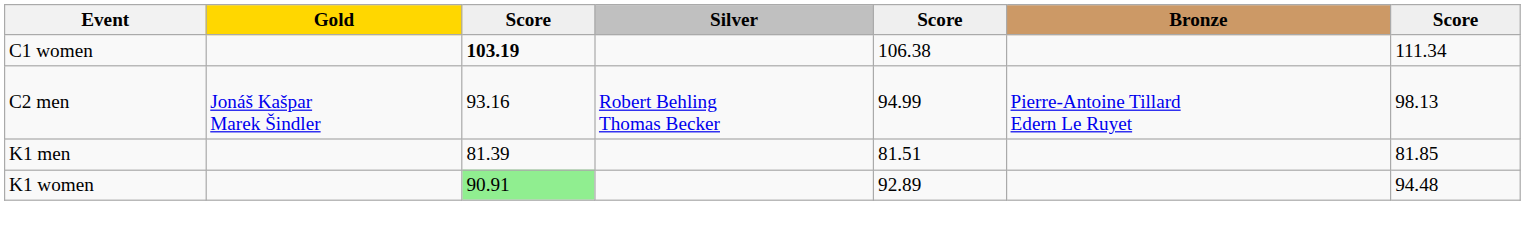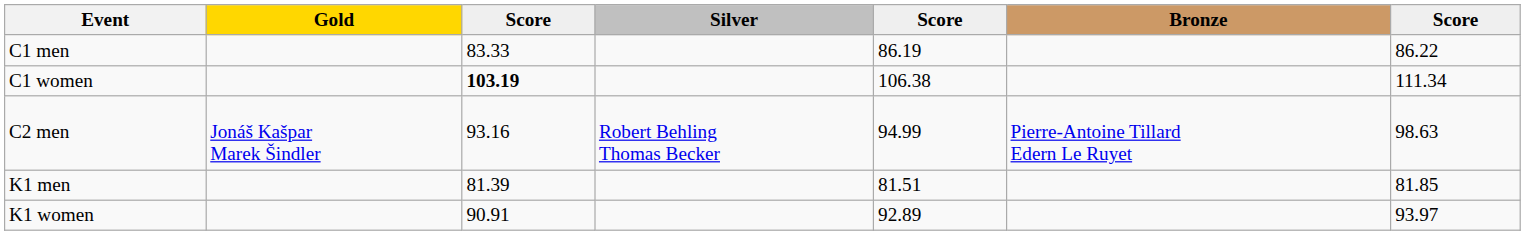 <table class="wikitable" width=100%>
 <tr>
 <th>Event</th>
 <td align=center bgcolor="gold"><strong>Gold</strong></td>
 <td align=center bgcolor="EFEFEF"><strong>Score</strong></td>
 <td align=center bgcolor="silver"><strong>Silver</strong></td>
 <td align=center bgcolor="EFEFEF"><strong>Score</strong></td>
 <td align=center bgcolor="CC9966"><strong>Bronze</strong></td>
 <td align=center bgcolor="EFEFEF"><strong>Score</strong></td>
+</tr>
+<tr>
+<td>C1 men</td>
+<td></td>
+<td>83.33</td>
+<td></td>
+<td>86.19</td>
+<td></td>
+<td>86.22</td>
 </tr>
 <tr>
 <td>C1 women</td>
 <td></td>
 <td><strong>103.19</strong></td>
 <td></td>
 <td>106.38</td>
 <td></td>
 <td>111.34</td>
 </tr>
 <tr>
 <td>C2 men</td>
 <td><br><a href='#'>Jonáš Kašpar</a><br><a href='#'>Marek Šindler</a></td>
 <td>93.16</td>
 <td><br><a href='#'>Robert Behling</a><br><a href='#'>Thomas Becker</a></td>
 <td>94.99</td>
 <td><br><a href='#'>Pierre-Antoine Tillard</a><br><a href='#'>Edern Le Ruyet</a></td>
-<td>98.13</td>
+<td>98.63</td>
 </tr>
 <tr>
 <td>K1 men</td>
 <td></td>
 <td>81.39</td>
 <td></td>
 <td>81.51</td>
 <td></td>
 <td>81.85</td>
 </tr>
 <tr>
 <td>K1 women</td>
 <td></td>
-<td style="background: lightgreen;">90.91</td>
+<td>90.91</td>
 <td></td>
 <td>92.89</td>
 <td></td>
-<td>94.48</td>
+<td>93.97</td>
 </tr>
 </table>
